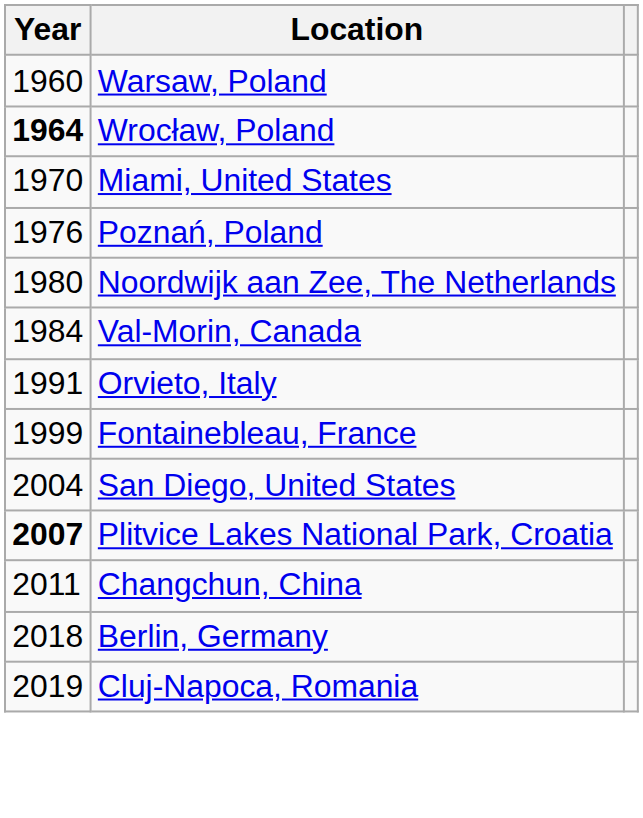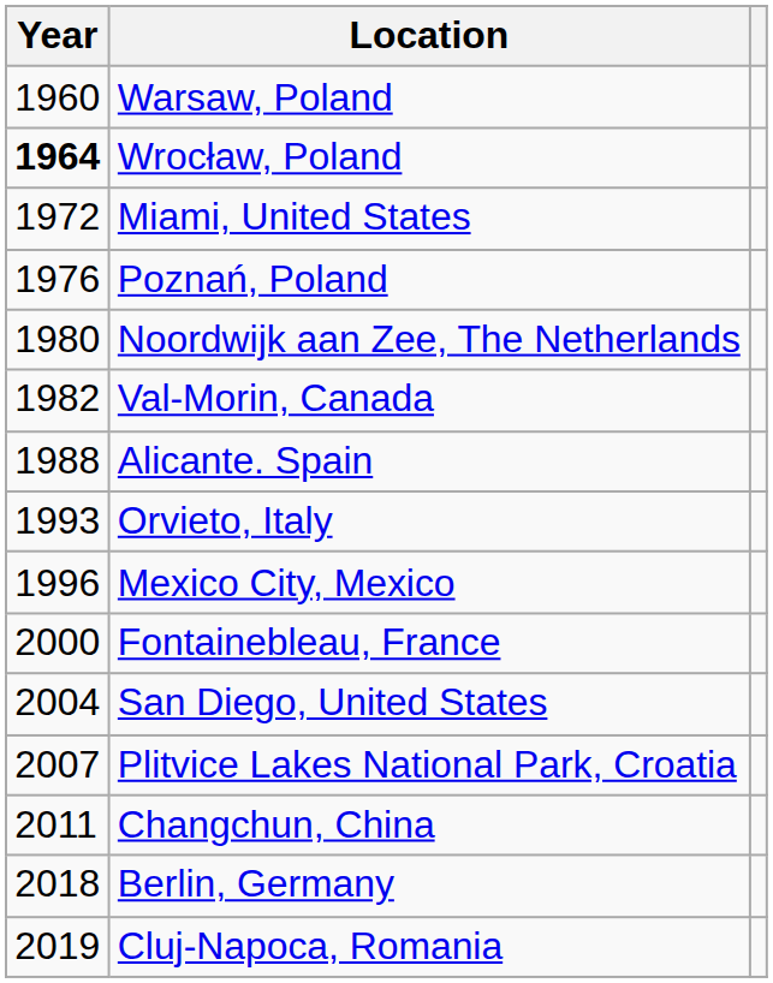 <table class="wikitable">
 <tr>
 <th>Year</th>
 <th>Location</th>
 <th></th>
 </tr>
 <tr>
 <td>1960</td>
 <td><a href='#'>Warsaw, Poland</a></td>
 <td></td>
 </tr>
 <tr>
 <td><strong>1964</strong></td>
 <td><a href='#'>Wrocław, Poland</a></td>
 <td></td>
 </tr>
 <tr>
-<td>1970</td>
+<td>1972</td>
 <td><a href='#'>Miami, United States</a></td>
 <td></td>
 </tr>
 <tr>
 <td>1976</td>
 <td><a href='#'>Poznań, Poland</a></td>
 <td></td>
 </tr>
 <tr>
 <td>1980</td>
 <td><a href='#'>Noordwijk aan Zee, The Netherlands</a></td>
 <td></td>
 </tr>
 <tr>
-<td>1984</td>
+<td>1982</td>
 <td><a href='#'>Val-Morin, Canada</a></td>
 <td></td>
 </tr>
 <tr>
-<td>1991</td>
+<td>1988</td>
+<td><a href='#'>Alicante. Spain</a></td>
+<td></td>
+</tr>
+<tr>
+<td>1993</td>
 <td><a href='#'>Orvieto, Italy</a></td>
 <td></td>
 </tr>
 <tr>
-<td>1999</td>
+<td>1996</td>
+<td><a href='#'>Mexico City, Mexico</a></td>
+<td></td>
+</tr>
+<tr>
+<td>2000</td>
 <td><a href='#'>Fontainebleau, France</a></td>
 <td></td>
 </tr>
 <tr>
 <td>2004</td>
 <td><a href='#'>San Diego, United States</a></td>
 <td></td>
 </tr>
 <tr>
-<td><strong>2007</strong></td>
+<td>2007</td>
 <td><a href='#'>Plitvice Lakes National Park, Croatia</a></td>
 <td></td>
 </tr>
 <tr>
 <td>2011</td>
 <td><a href='#'>Changchun, China</a></td>
 <td></td>
 </tr>
 <tr>
 <td>2018</td>
 <td><a href='#'>Berlin, Germany</a></td>
 <td></td>
 </tr>
 <tr>
 <td>2019</td>
 <td><a href='#'>Cluj-Napoca, Romania</a></td>
 <td></td>
 </tr>
 </table>
